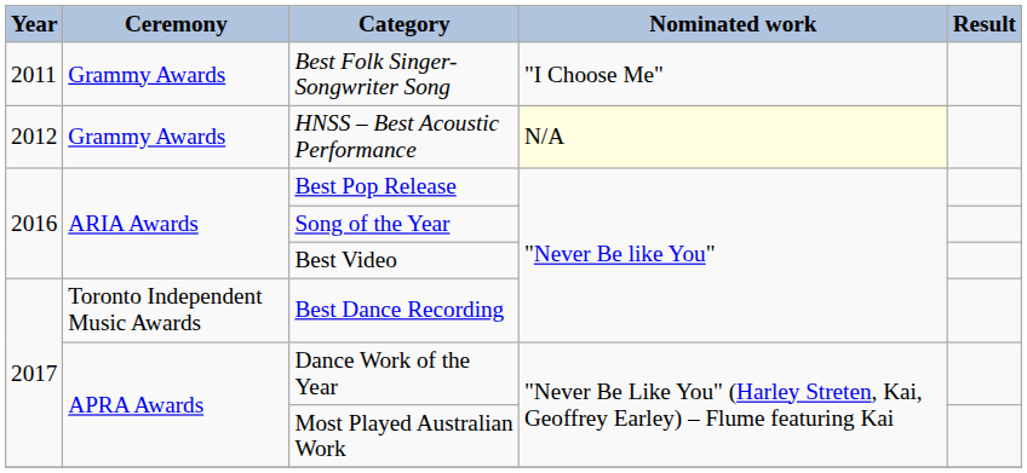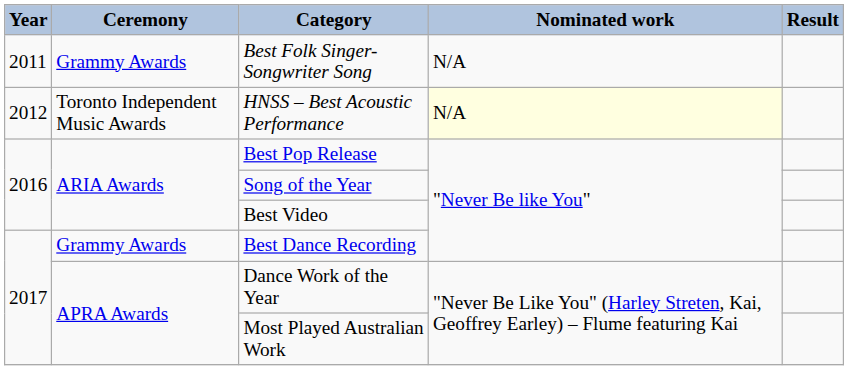 <table class="wikitable" width="700px">
 <tr>
 <th style="background:#B0C4DE;">Year</th>
 <th style="background:#B0C4DE;">Ceremony</th>
 <th style="background:#B0C4DE;">Category</th>
 <th style="background:#B0C4DE;">Nominated work</th>
 <th style="background:#B0C4DE;">Result</th>
 </tr>
 <tr>
 <td>2011</td>
 <td><a href='#'>Grammy Awards</a></td>
 <td><em>Best Folk Singer-Songwriter Song</em></td>
-<td>"I Choose Me"</td>
+<td>N/A</td>
 <td></td>
 </tr>
 <tr>
 <td>2012</td>
-<td><a href='#'>Grammy Awards</a></td>
+<td>Toronto Independent Music Awards</td>
 <td><em>HNSS – Best Acoustic Performance</em></td>
 <td style="background: lightyellow;">N/A</td>
 <td></td>
 </tr>
 <tr>
 <td style="text-align:center;" rowspan="3">2016</td>
 <td rowspan="3"><a href='#'>ARIA Awards</a></td>
 <td><a href='#'>Best Pop Release</a></td>
 <td rowspan="4">"<a href='#'>Never Be like You</a>"</td>
 <td></td>
 </tr>
 <tr>
 <td><a href='#'>Song of the Year</a></td>
 <td></td>
 </tr>
 <tr>
 <td>Best Video</td>
 <td></td>
 </tr>
 <tr>
 <td rowspan="3">2017</td>
-<td>Toronto Independent Music Awards</td>
+<td><a href='#'>Grammy Awards</a></td>
 <td><a href='#'>Best Dance Recording</a></td>
 <td></td>
 </tr>
 <tr>
 <td rowspan="2"><a href='#'>APRA Awards</a></td>
 <td>Dance Work of the Year</td>
 <td rowspan="2">"Never Be Like You" (<a href='#'>Harley Streten</a>, Kai, Geoffrey Earley) – Flume featuring Kai</td>
 <td></td>
 </tr>
 <tr>
 <td>Most Played Australian Work</td>
 <td></td>
 </tr>
 <tr>
 </tr>
 </table>
